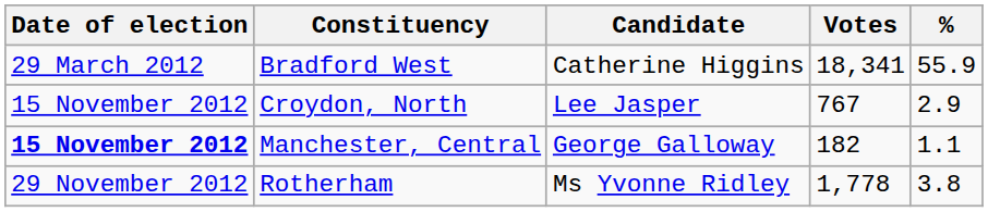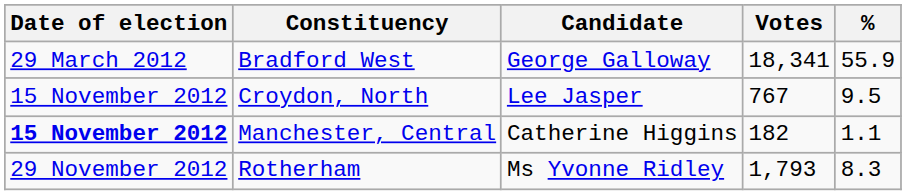 <table class="wikitable">
 <tr>
 <th>Date of election</th>
 <th>Constituency</th>
 <th>Candidate</th>
 <th>Votes</th>
 <th>%</th>
 </tr>
 <tr>
 <td><a href='#'>29 March 2012</a></td>
 <td><a href='#'>Bradford West</a></td>
-<td>Catherine Higgins</td>
+<td><a href='#'>George Galloway</a></td>
 <td>18,341</td>
 <td>55.9</td>
 </tr>
 <tr>
 <td><a href='#'>15 November 2012</a></td>
 <td><a href='#'>Croydon, North</a></td>
 <td><a href='#'>Lee Jasper</a></td>
 <td>767</td>
-<td>2.9</td>
+<td>9.5</td>
 </tr>
 <tr>
 <td><strong><a href='#'>15 November 2012</a></strong></td>
 <td><a href='#'>Manchester, Central</a></td>
-<td><a href='#'>George Galloway</a></td>
+<td>Catherine Higgins</td>
 <td>182</td>
 <td>1.1</td>
 </tr>
 <tr>
 <td><a href='#'>29 November 2012</a></td>
 <td><a href='#'>Rotherham</a></td>
 <td>Ms <a href='#'>Yvonne Ridley</a></td>
-<td>1,778</td>
-<td>3.8</td>
+<td>1,793</td>
+<td>8.3</td>
 </tr>
 </table>
